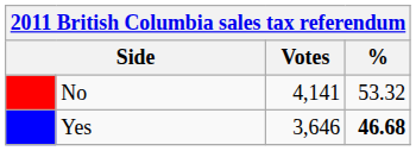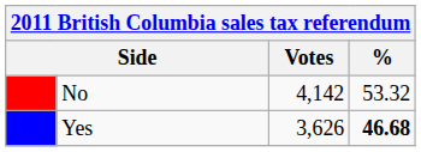 <table class="wikitable" style="font-size: 95%; clear:both">
 <tr style="background-color:#E9E9E9">
 <th colspan=4><a href='#'>2011 British Columbia sales tax referendum</a></th>
 </tr>
 <tr style="background-color:#E9E9E9">
 <th colspan=2 style="width: 130px">Side</th>
 <th style="width: 50px">Votes</th>
 <th style="width: 40px">%</th>
 </tr>
 <tr>
 <td bgcolor="red"></td>
 <td>No</td>
-<td align="right">4,141</td>
+<td align="right">4,142</td>
 <td align="right">53.32</td>
 </tr>
 <tr>
 <td bgcolor="blue"></td>
 <td>Yes</td>
-<td align="right">3,646</td>
+<td align="right">3,626</td>
 <td align="right"><strong>46.68</strong></td>
 </tr>
 <tr>
 </tr>
 </table>
